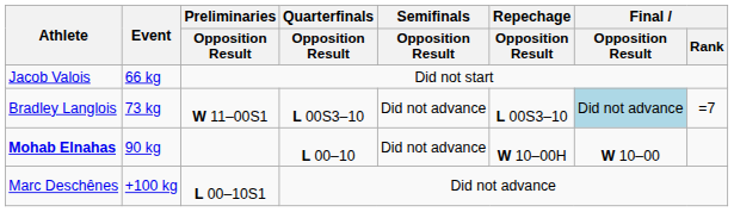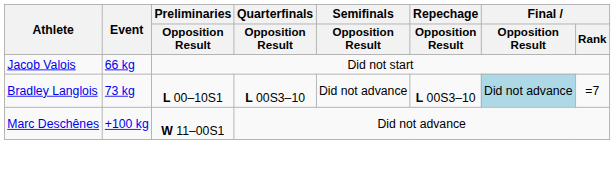 <table class="wikitable" style="font-size:90%">
 <tr>
 <th rowspan=2>Athlete</th>
 <th rowspan=2>Event</th>
 <th>Preliminaries</th>
 <th>Quarterfinals</th>
 <th>Semifinals</th>
 <th>Repechage</th>
 <th colspan=2>Final / </th>
 </tr>
 <tr style="font-size:95%">
 <th>Opposition<br>Result</th>
 <th>Opposition<br>Result</th>
 <th>Opposition<br>Result</th>
 <th>Opposition<br>Result</th>
 <th>Opposition<br>Result</th>
 <th>Rank</th>
 </tr>
 <tr align=center>
 <td align=left><a href='#'>Jacob Valois</a></td>
 <td align=left><a href='#'>66 kg</a></td>
 <td colspan=6>Did not start</td>
 </tr>
 <tr align=center>
 <td align=left><a href='#'>Bradley Langlois</a></td>
 <td align=left><a href='#'>73 kg</a></td>
-<td><br><strong>W</strong> 11–00S1</td>
+<td><br><strong>L</strong> 00–10S1</td>
 <td><br><strong>L</strong> 00S3–10</td>
 <td>Did not advance</td>
 <td><br><strong>L</strong> 00S3–10</td>
 <td style="background: lightblue;">Did not advance</td>
 <td>=7</td>
 </tr>
 <tr align=center>
-<td align=left><strong><a href='#'>Mohab Elnahas</a></strong></td>
-<td align=left><a href='#'>90 kg</a></td>
-<td></td>
-<td><br><strong>L</strong> 00–10</td>
-<td>Did not advance</td>
-<td><br><strong>W</strong> 10–00H</td>
-<td><br><strong>W</strong> 10–00</td>
-<td></td>
-</tr>
-<tr align=center>
 <td align=left><a href='#'>Marc Deschênes</a></td>
 <td align=left><a href='#'>+100 kg</a></td>
-<td><br><strong>L</strong> 00–10S1</td>
+<td><br><strong>W</strong> 11–00S1</td>
 <td colspan=5>Did not advance</td>
 </tr>
 </table>
